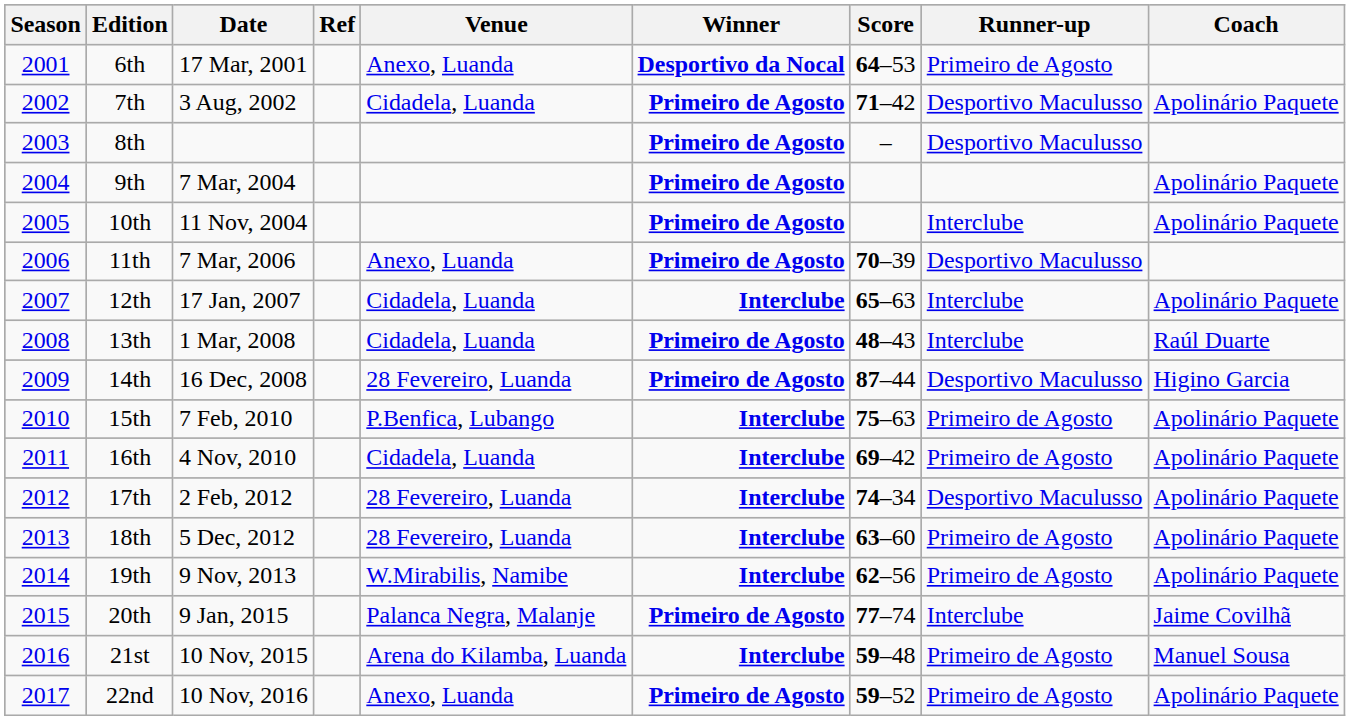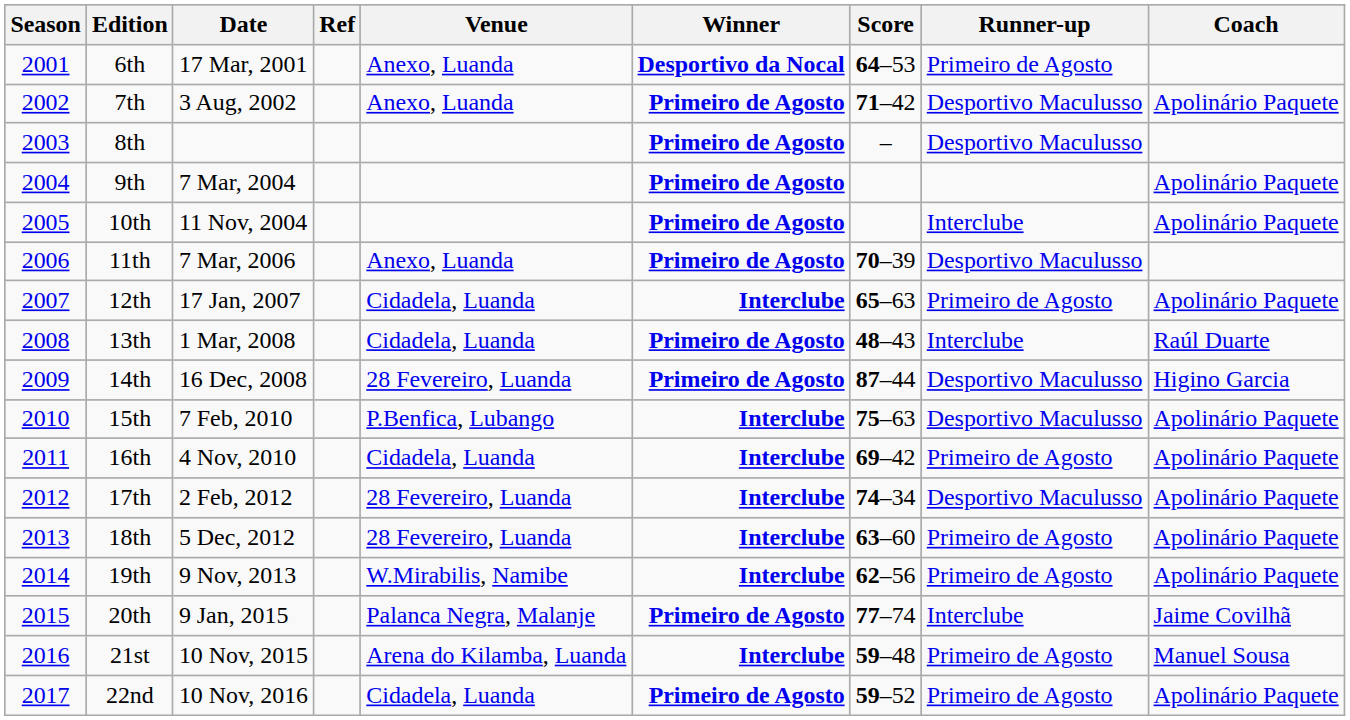 <table class="wikitable" style="font-size:90%;">
 <tr>
 <th>Season</th>
 <th>Edition</th>
 <th>Date</th>
 <th>Ref</th>
 <th>Venue</th>
 <th>Winner</th>
 <th>Score</th>
 <th>Runner-up</th>
 <th>Coach</th>
 </tr>
 <tr>
 <td align="center"><a href='#'>2001</a></td>
 <td align="center">6th</td>
 <td>17 Mar, 2001</td>
 <td></td>
 <td><a href='#'>Anexo</a>, <a href='#'>Luanda</a></td>
 <td align="right"><strong><a href='#'>Desportivo da Nocal</a></strong></td>
 <td align="center"><strong>64</strong>–53</td>
 <td><a href='#'>Primeiro de Agosto</a></td>
 <td></td>
 </tr>
 <tr>
 <td align="center"><a href='#'>2002</a></td>
 <td align="center">7th</td>
 <td>3 Aug, 2002</td>
 <td></td>
-<td><a href='#'>Cidadela</a>, <a href='#'>Luanda</a></td>
+<td><a href='#'>Anexo</a>, <a href='#'>Luanda</a></td>
 <td align="right"><strong><a href='#'>Primeiro de Agosto</a></strong></td>
 <td align="center"><strong>71</strong>–42</td>
 <td><a href='#'>Desportivo Maculusso</a></td>
 <td> <a href='#'>Apolinário Paquete</a></td>
 </tr>
 <tr>
 <td align="center"><a href='#'>2003</a></td>
 <td align="center">8th</td>
 <td></td>
 <td></td>
 <td></td>
 <td align="right"><strong><a href='#'>Primeiro de Agosto</a></strong></td>
 <td align="center">–</td>
 <td><a href='#'>Desportivo Maculusso</a></td>
 <td></td>
 </tr>
 <tr>
 <td align="center"><a href='#'>2004</a></td>
 <td align="center">9th</td>
 <td>7 Mar, 2004</td>
 <td></td>
 <td></td>
 <td align="right"><strong><a href='#'>Primeiro de Agosto</a></strong></td>
 <td></td>
 <td></td>
 <td> <a href='#'>Apolinário Paquete</a></td>
 </tr>
 <tr>
 <td align="center"><a href='#'>2005</a></td>
 <td align="center">10th</td>
 <td>11 Nov, 2004</td>
 <td></td>
 <td></td>
 <td align="right"><strong><a href='#'>Primeiro de Agosto</a></strong></td>
 <td></td>
 <td><a href='#'>Interclube</a></td>
 <td> <a href='#'>Apolinário Paquete</a></td>
 </tr>
 <tr>
 <td align="center"><a href='#'>2006</a></td>
 <td align="center">11th</td>
 <td>7 Mar, 2006</td>
 <td></td>
 <td><a href='#'>Anexo</a>, <a href='#'>Luanda</a></td>
 <td align="right"><strong><a href='#'>Primeiro de Agosto</a></strong></td>
 <td align="center"><strong>70</strong>–39</td>
 <td><a href='#'>Desportivo Maculusso</a></td>
 <td></td>
 </tr>
 <tr>
 <td align="center"><a href='#'>2007</a></td>
 <td align="center">12th</td>
 <td>17 Jan, 2007</td>
 <td></td>
 <td><a href='#'>Cidadela</a>, <a href='#'>Luanda</a></td>
 <td align="right"><strong><a href='#'>Interclube</a></strong></td>
 <td align="center"><strong>65</strong>–63</td>
-<td><a href='#'>Interclube</a></td>
+<td><a href='#'>Primeiro de Agosto</a></td>
 <td> <a href='#'>Apolinário Paquete</a></td>
 </tr>
 <tr>
 <td align="center"><a href='#'>2008</a></td>
 <td align="center">13th</td>
 <td>1 Mar, 2008</td>
 <td></td>
 <td><a href='#'>Cidadela</a>, <a href='#'>Luanda</a></td>
 <td align="right"><strong><a href='#'>Primeiro de Agosto</a></strong></td>
 <td align="center"><strong>48</strong>–43</td>
 <td><a href='#'>Interclube</a></td>
 <td> <a href='#'>Raúl Duarte</a></td>
 </tr>
 <tr>
 <td align="center"><a href='#'>2009</a></td>
 <td align="center">14th</td>
 <td>16 Dec, 2008</td>
 <td></td>
 <td><a href='#'>28 Fevereiro</a>, <a href='#'>Luanda</a></td>
 <td align="right"><strong><a href='#'>Primeiro de Agosto</a></strong></td>
 <td align="center"><strong>87</strong>–44</td>
 <td><a href='#'>Desportivo Maculusso</a></td>
 <td> <a href='#'>Higino Garcia</a></td>
 </tr>
 <tr>
 <td align="center"><a href='#'>2010</a></td>
 <td align="center">15th</td>
 <td>7 Feb, 2010</td>
 <td></td>
 <td><a href='#'>P.Benfica</a>, <a href='#'>Lubango</a></td>
 <td align="right"><strong><a href='#'>Interclube</a></strong></td>
 <td align="center"><strong>75</strong>–63</td>
-<td><a href='#'>Primeiro de Agosto</a></td>
+<td><a href='#'>Desportivo Maculusso</a></td>
 <td> <a href='#'>Apolinário Paquete</a></td>
 </tr>
 <tr>
 <td align="center"><a href='#'>2011</a></td>
 <td align="center">16th</td>
 <td>4 Nov, 2010</td>
 <td></td>
 <td><a href='#'>Cidadela</a>, <a href='#'>Luanda</a></td>
 <td align="right"><strong><a href='#'>Interclube</a></strong></td>
 <td align="center"><strong>69</strong>–42</td>
 <td><a href='#'>Primeiro de Agosto</a></td>
 <td> <a href='#'>Apolinário Paquete</a></td>
 </tr>
 <tr>
 <td align="center"><a href='#'>2012</a></td>
 <td align="center">17th</td>
 <td>2 Feb, 2012</td>
 <td></td>
 <td><a href='#'>28 Fevereiro</a>, <a href='#'>Luanda</a></td>
 <td align="right"><strong><a href='#'>Interclube</a></strong></td>
 <td align="center"><strong>74</strong>–34</td>
 <td><a href='#'>Desportivo Maculusso</a></td>
 <td> <a href='#'>Apolinário Paquete</a></td>
 </tr>
 <tr>
 <td align="center"><a href='#'>2013</a></td>
 <td align="center">18th</td>
 <td>5 Dec, 2012</td>
 <td></td>
 <td><a href='#'>28 Fevereiro</a>, <a href='#'>Luanda</a></td>
 <td align="right"><strong><a href='#'>Interclube</a></strong></td>
 <td align="center"><strong>63</strong>–60</td>
 <td><a href='#'>Primeiro de Agosto</a></td>
 <td> <a href='#'>Apolinário Paquete</a></td>
 </tr>
 <tr>
 <td align="center"><a href='#'>2014</a></td>
 <td align="center">19th</td>
 <td>9 Nov, 2013</td>
 <td></td>
 <td><a href='#'>W.Mirabilis</a>, <a href='#'>Namibe</a></td>
 <td align="right"><strong><a href='#'>Interclube</a></strong></td>
 <td align="center"><strong>62</strong>–56</td>
 <td><a href='#'>Primeiro de Agosto</a></td>
 <td> <a href='#'>Apolinário Paquete</a></td>
 </tr>
 <tr>
 <td align="center"><a href='#'>2015</a></td>
 <td align="center">20th</td>
 <td>9 Jan, 2015</td>
 <td></td>
 <td><a href='#'>Palanca Negra</a>, <a href='#'>Malanje</a></td>
 <td align="right"><strong><a href='#'>Primeiro de Agosto</a></strong></td>
 <td align="center"><strong>77</strong>–74</td>
 <td><a href='#'>Interclube</a></td>
 <td> <a href='#'>Jaime Covilhã</a></td>
 </tr>
 <tr>
 <td align="center"><a href='#'>2016</a></td>
 <td align="center">21st</td>
 <td>10 Nov, 2015</td>
 <td></td>
 <td><a href='#'>Arena do Kilamba</a>, <a href='#'>Luanda</a></td>
 <td align="right"><strong><a href='#'>Interclube</a></strong></td>
 <td align="center"><strong>59</strong>–48</td>
 <td><a href='#'>Primeiro de Agosto</a></td>
 <td> <a href='#'>Manuel Sousa</a></td>
 </tr>
 <tr>
 <td align="center"><a href='#'>2017</a></td>
 <td align="center">22nd</td>
 <td>10 Nov, 2016</td>
 <td></td>
-<td><a href='#'>Anexo</a>, <a href='#'>Luanda</a></td>
+<td><a href='#'>Cidadela</a>, <a href='#'>Luanda</a></td>
 <td align="right"><strong><a href='#'>Primeiro de Agosto</a></strong></td>
 <td align="center"><strong>59</strong>–52</td>
 <td><a href='#'>Primeiro de Agosto</a></td>
 <td> <a href='#'>Apolinário Paquete</a></td>
 </tr>
 </table>
